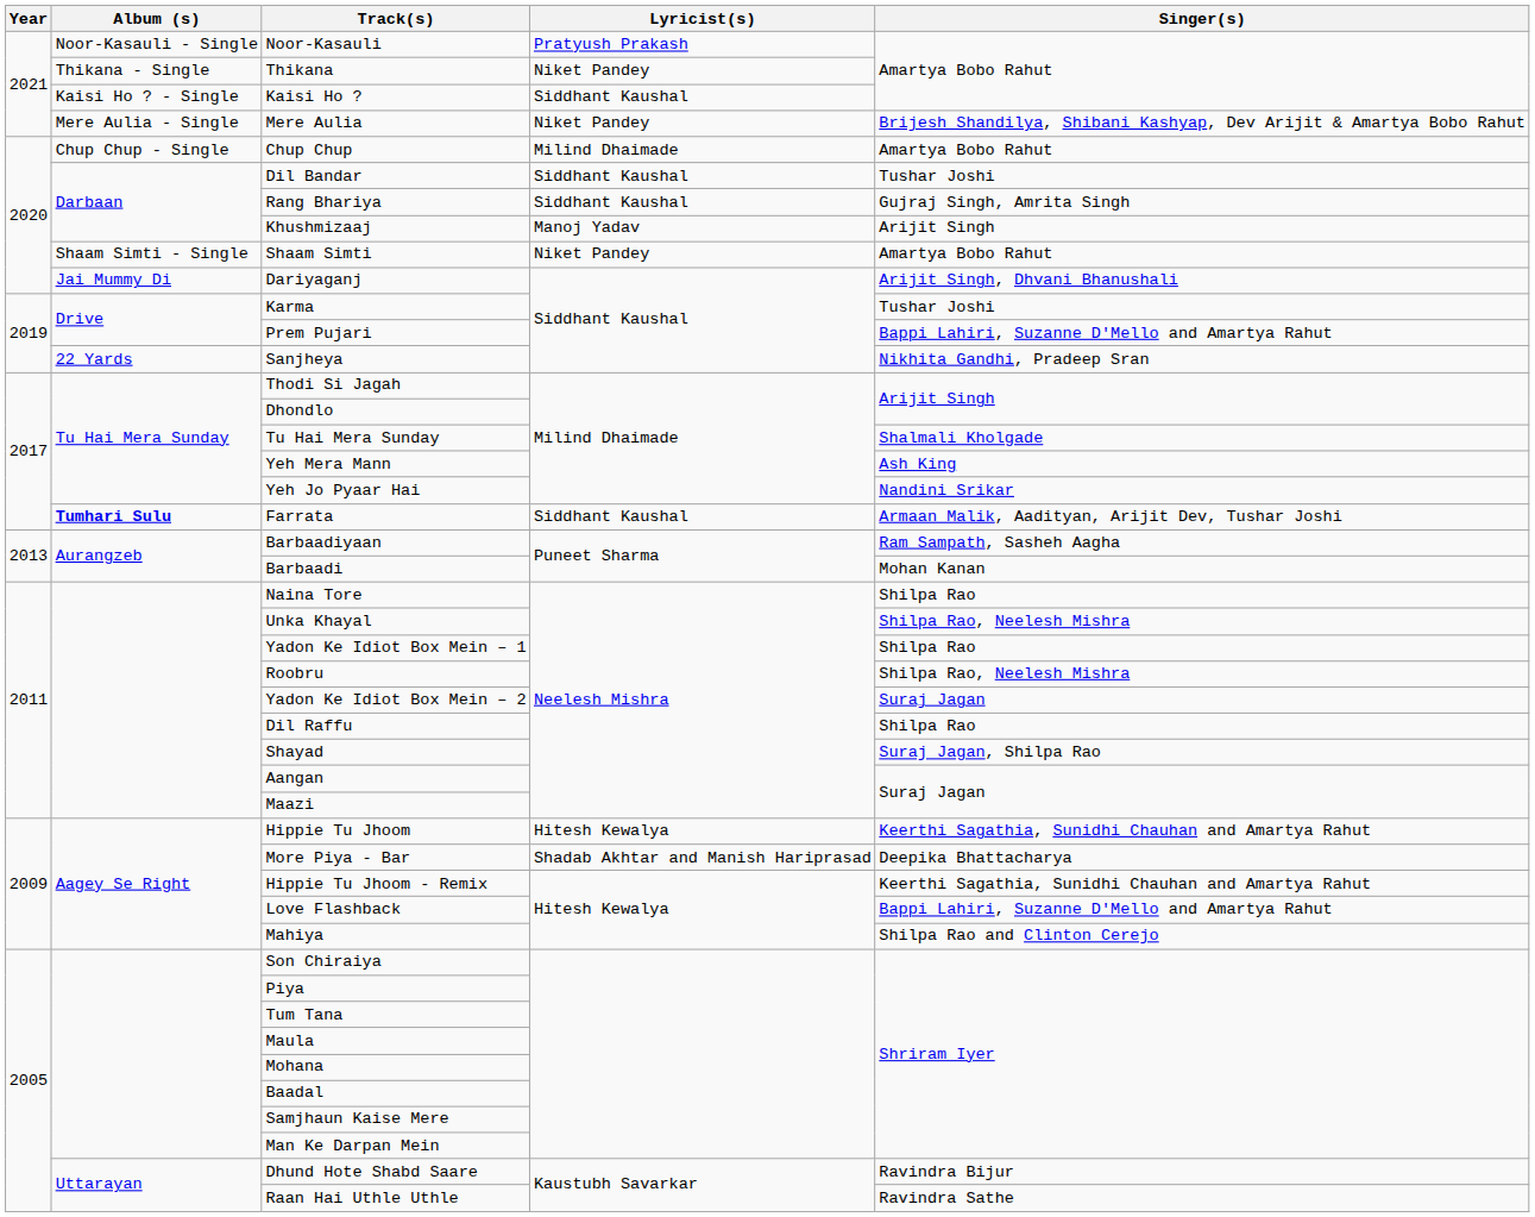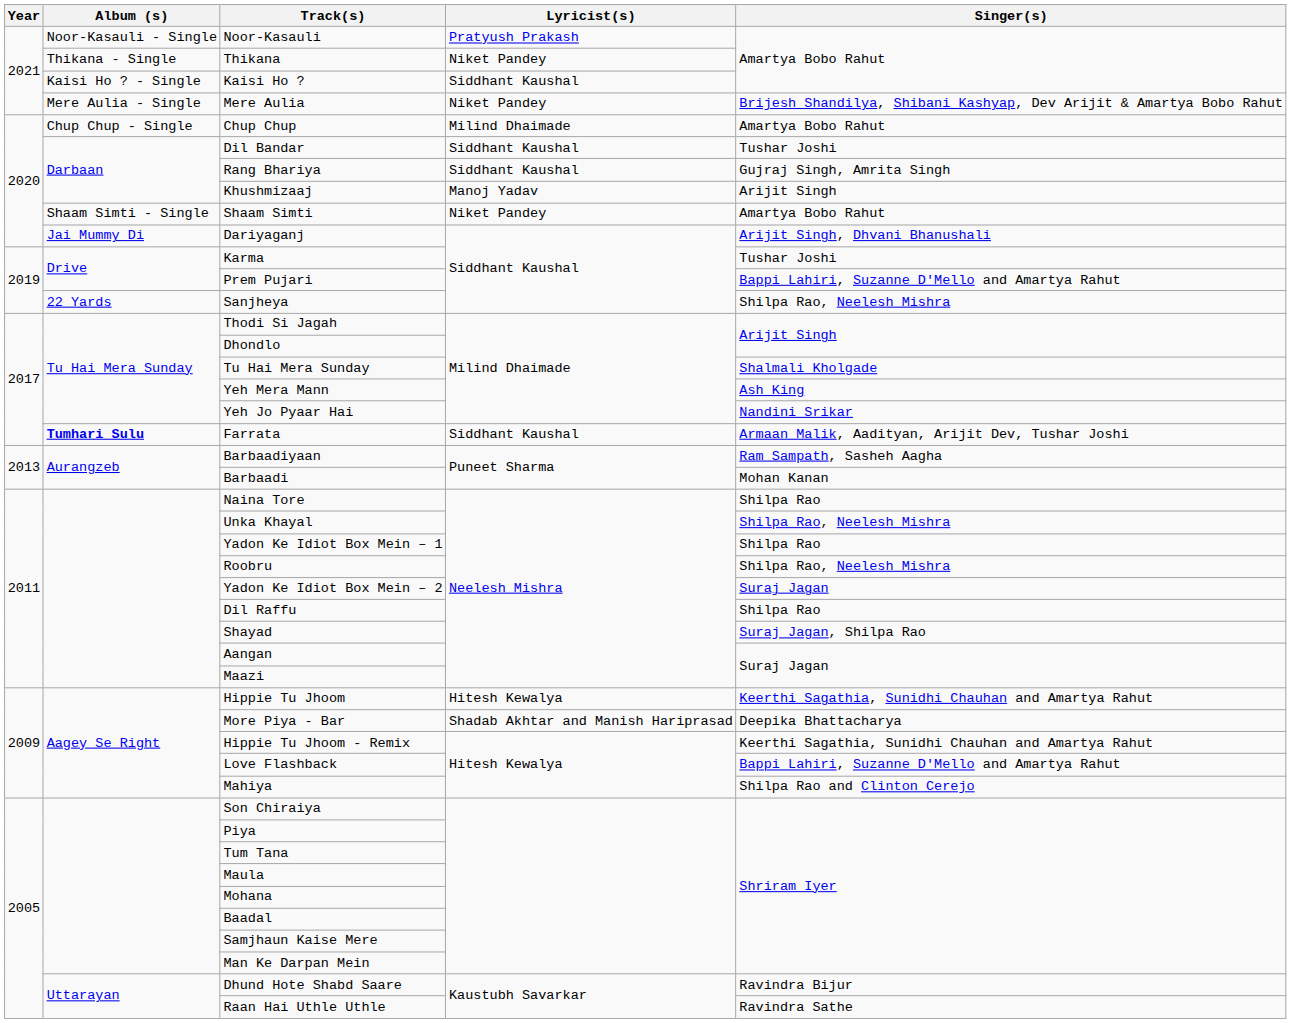 <table class="wikitable sortable">
 <tr>
 <th>Year</th>
 <th>Album  (s)</th>
 <th>Track(s)</th>
 <th>Lyricist(s)</th>
 <th>Singer(s)</th>
 </tr>
 <tr>
 <td rowspan="4">2021</td>
 <td>Noor-Kasauli - Single</td>
 <td>Noor-Kasauli</td>
 <td><a href='#'>Pratyush Prakash</a></td>
 <td rowspan="3">Amartya Bobo Rahut</td>
 </tr>
 <tr>
 <td>Thikana - Single</td>
 <td>Thikana</td>
 <td>Niket Pandey</td>
 </tr>
 <tr>
 <td>Kaisi Ho ? - Single</td>
 <td>Kaisi Ho ?</td>
 <td>Siddhant Kaushal</td>
 </tr>
 <tr>
 <td>Mere Aulia - Single</td>
 <td>Mere Aulia</td>
 <td>Niket Pandey</td>
 <td><a href='#'>Brijesh Shandilya</a>, <a href='#'>Shibani Kashyap</a>, Dev Arijit & Amartya Bobo Rahut</td>
 </tr>
 <tr>
 <td rowspan="6">2020</td>
 <td>Chup Chup - Single</td>
 <td>Chup Chup</td>
 <td>Milind Dhaimade</td>
 <td>Amartya Bobo Rahut</td>
 </tr>
 <tr>
 <td rowspan="3"><a href='#'>Darbaan</a></td>
 <td>Dil Bandar</td>
 <td>Siddhant Kaushal</td>
 <td>Tushar Joshi</td>
 </tr>
 <tr>
 <td>Rang Bhariya</td>
 <td>Siddhant Kaushal</td>
 <td>Gujraj Singh, Amrita Singh</td>
 </tr>
 <tr>
 <td>Khushmizaaj</td>
 <td>Manoj Yadav</td>
 <td>Arijit Singh</td>
 </tr>
 <tr>
 <td>Shaam Simti - Single</td>
 <td>Shaam Simti</td>
 <td>Niket Pandey</td>
 <td>Amartya Bobo Rahut</td>
 </tr>
 <tr>
 <td><a href='#'>Jai Mummy Di</a></td>
 <td>Dariyaganj</td>
 <td rowspan="4">Siddhant Kaushal</td>
 <td><a href='#'>Arijit Singh</a>, <a href='#'>Dhvani Bhanushali</a></td>
 </tr>
 <tr>
 <td rowspan="3">2019</td>
 <td rowspan=2><a href='#'>Drive</a></td>
 <td>Karma</td>
 <td>Tushar Joshi</td>
 </tr>
 <tr>
 <td>Prem Pujari</td>
 <td><a href='#'>Bappi Lahiri</a>, <a href='#'>Suzanne D'Mello</a> and Amartya Rahut</td>
 </tr>
 <tr>
 <td><a href='#'>22 Yards</a></td>
 <td>Sanjheya</td>
-<td><a href='#'>Nikhita Gandhi</a>, Pradeep Sran</td>
+<td>Shilpa Rao, <a href='#'>Neelesh Mishra</a></td>
 </tr>
 <tr>
 <td rowspan="6">2017</td>
 <td rowspan="5"><a href='#'>Tu Hai Mera Sunday</a></td>
 <td>Thodi Si Jagah</td>
 <td rowspan="5">Milind Dhaimade</td>
 <td rowspan="2"><a href='#'>Arijit Singh</a></td>
 </tr>
 <tr>
 <td>Dhondlo</td>
 </tr>
 <tr>
 <td>Tu Hai Mera Sunday</td>
 <td><a href='#'>Shalmali Kholgade</a></td>
 </tr>
 <tr>
 <td>Yeh Mera Mann</td>
 <td><a href='#'>Ash King</a></td>
 </tr>
 <tr>
 <td>Yeh Jo Pyaar Hai</td>
 <td><a href='#'>Nandini Srikar</a></td>
 </tr>
 <tr>
 <td><strong><a href='#'>Tumhari Sulu</a></strong></td>
 <td>Farrata</td>
 <td>Siddhant Kaushal</td>
 <td><a href='#'>Armaan Malik</a>, Aadityan, Arijit Dev, Tushar Joshi</td>
 </tr>
 <tr>
 <td rowspan="2">2013</td>
 <td rowspan="2"><a href='#'>Aurangzeb</a></td>
 <td>Barbaadiyaan</td>
 <td rowspan="2">Puneet Sharma</td>
 <td><a href='#'>Ram Sampath</a>, Sasheh Aagha</td>
 </tr>
 <tr>
 <td>Barbaadi</td>
 <td>Mohan Kanan</td>
 </tr>
 <tr>
 <td rowspan="9">2011</td>
 <td rowspan="9"></td>
 <td>Naina Tore</td>
 <td rowspan="9"><a href='#'>Neelesh Mishra</a></td>
 <td>Shilpa Rao</td>
 </tr>
 <tr>
 <td>Unka Khayal</td>
 <td><a href='#'>Shilpa Rao</a>, <a href='#'>Neelesh Mishra</a></td>
 </tr>
 <tr>
 <td>Yadon Ke Idiot Box Mein – 1</td>
 <td>Shilpa Rao</td>
 </tr>
 <tr>
 <td>Roobru</td>
 <td>Shilpa Rao, <a href='#'>Neelesh Mishra</a></td>
 </tr>
 <tr>
 <td>Yadon Ke Idiot Box Mein – 2</td>
 <td><a href='#'>Suraj Jagan</a></td>
 </tr>
 <tr>
 <td>Dil Raffu</td>
 <td>Shilpa Rao</td>
 </tr>
 <tr>
 <td>Shayad</td>
 <td><a href='#'>Suraj Jagan</a>, Shilpa Rao</td>
 </tr>
 <tr>
 <td>Aangan</td>
 <td rowspan="2">Suraj Jagan</td>
 </tr>
 <tr>
 <td>Maazi</td>
 </tr>
 <tr>
 <td rowspan="5">2009</td>
 <td rowspan="5"><a href='#'>Aagey Se Right</a></td>
 <td>Hippie Tu Jhoom</td>
 <td>Hitesh Kewalya</td>
 <td><a href='#'>Keerthi Sagathia</a>, <a href='#'>Sunidhi Chauhan</a> and Amartya Rahut</td>
 </tr>
 <tr>
 <td>More Piya - Bar</td>
 <td>Shadab Akhtar and Manish Hariprasad</td>
 <td>Deepika Bhattacharya</td>
 </tr>
 <tr>
 <td>Hippie Tu Jhoom - Remix</td>
 <td rowspan="3">Hitesh Kewalya</td>
 <td>Keerthi Sagathia, Sunidhi Chauhan and Amartya Rahut</td>
 </tr>
 <tr>
 <td>Love Flashback</td>
 <td><a href='#'>Bappi Lahiri</a>, <a href='#'>Suzanne D'Mello</a> and Amartya Rahut</td>
 </tr>
 <tr>
 <td>Mahiya</td>
 <td>Shilpa Rao and <a href='#'>Clinton Cerejo</a></td>
 </tr>
 <tr>
 <td rowspan="10">2005</td>
 <td rowspan="8"></td>
 <td>Son Chiraiya</td>
 <td rowspan="8"></td>
 <td rowspan="8"><a href='#'>Shriram Iyer</a></td>
 </tr>
 <tr>
 <td>Piya</td>
 </tr>
 <tr>
 <td>Tum Tana</td>
 </tr>
 <tr>
 <td>Maula</td>
 </tr>
 <tr>
 <td>Mohana</td>
 </tr>
 <tr>
 <td>Baadal</td>
 </tr>
 <tr>
 <td>Samjhaun Kaise Mere</td>
 </tr>
 <tr>
 <td>Man Ke Darpan Mein</td>
 </tr>
 <tr>
 <td rowspan="2"><a href='#'>Uttarayan</a></td>
 <td>Dhund Hote Shabd Saare</td>
 <td rowspan="2">Kaustubh Savarkar</td>
 <td>Ravindra Bijur</td>
 </tr>
 <tr>
 <td>Raan Hai Uthle Uthle</td>
 <td>Ravindra Sathe</td>
 </tr>
 </table>
